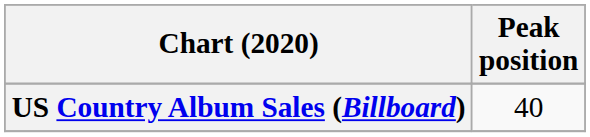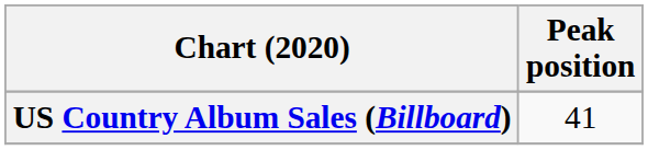 <table class="wikitable sortable plainrowheaders" style="text-align:center">
 <tr>
 <th scope="col">Chart (2020)</th>
 <th scope="col">Peak<br> position</th>
 </tr>
 <tr>
 </tr>
 <tr>
 <th scope="row">US <a href='#'>Country Album Sales</a> (<em><a href='#'>Billboard</a></em>)</th>
-<td>40</td>
+<td>41</td>
 </tr>
 <tr>
 </tr>
 </table>
